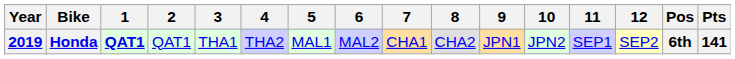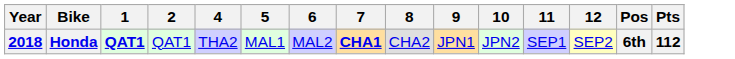 <table class="wikitable" style="text-align:center; font-size:90%;">
 <tr>
 <th>Year</th>
 <th>Bike</th>
 <th>1</th>
 <th>2</th>
-<th>3</th>
 <th>4</th>
 <th>5</th>
 <th>6</th>
 <th>7</th>
 <th>8</th>
 <th>9</th>
 <th>10</th>
 <th>11</th>
 <th>12</th>
 <th>Pos</th>
 <th>Pts</th>
 </tr>
 <tr>
-<th><a href='#'>2019</a></th>
+<th><a href='#'>2018</a></th>
 <th><a href='#'>Honda</a></th>
 <td style="background:#dfffdf;"><strong><a href='#'>QAT1</a><br></strong></td>
 <td style="background:#dfffdf;"><a href='#'>QAT1</a><br></td>
-<td style="background:#dfffdf;"><a href='#'>THA1</a><br></td>
 <td style="background:#CFCFFF;"><a href='#'>THA2</a><br></td>
 <td style="background:#dfffdf;"><a href='#'>MAL1</a><br></td>
 <td style="background:#CFCFFF;"><a href='#'>MAL2</a><br></td>
-<td style="background:#ffdf9f;"><a href='#'>CHA1</a><br></td>
+<td style="background:#ffdf9f;"><strong><a href='#'>CHA1</a><br></strong></td>
 <td style="background:#dfdfdf;"><a href='#'>CHA2</a><br></td>
 <td style="background:#ffdf9f;"><a href='#'>JPN1</a><br></td>
 <td style="background:#dfffdf;"><a href='#'>JPN2</a><br></td>
 <td style="background:#CFCFFF;"><a href='#'>SEP1</a><br></td>
 <td style="background:#ffffbf;"><a href='#'>SEP2</a><br></td>
 <th>6th</th>
-<th>141</th>
+<th>112</th>
 </tr>
 </table>
